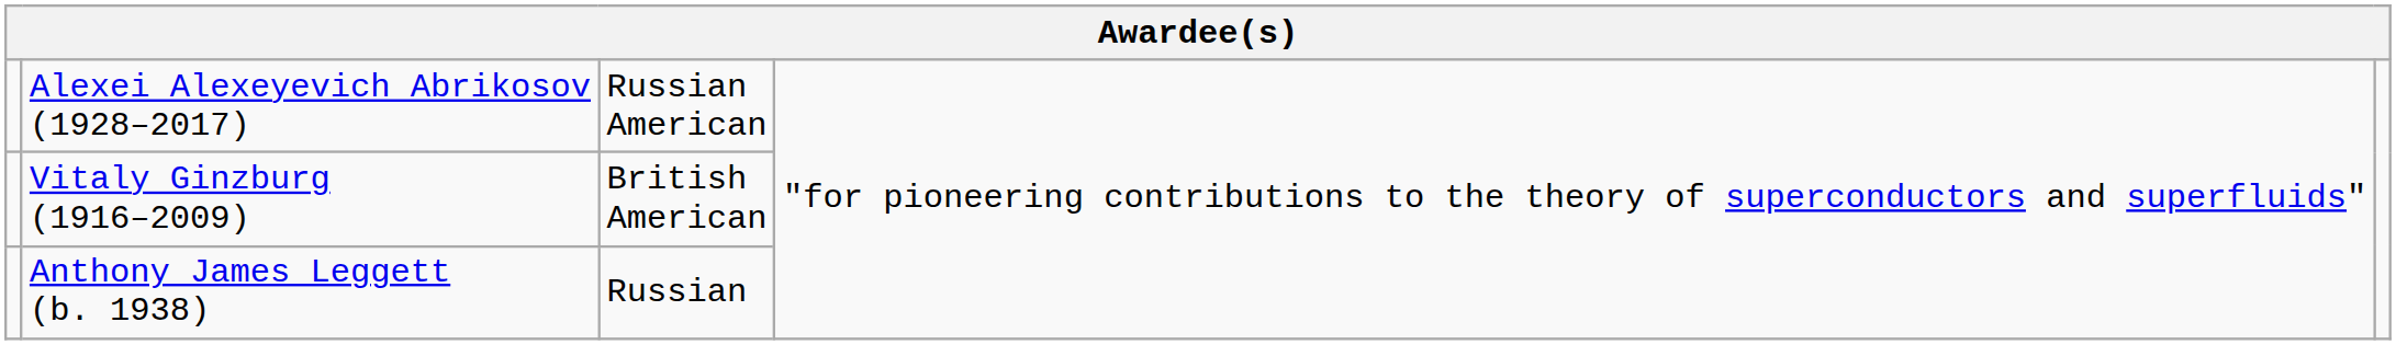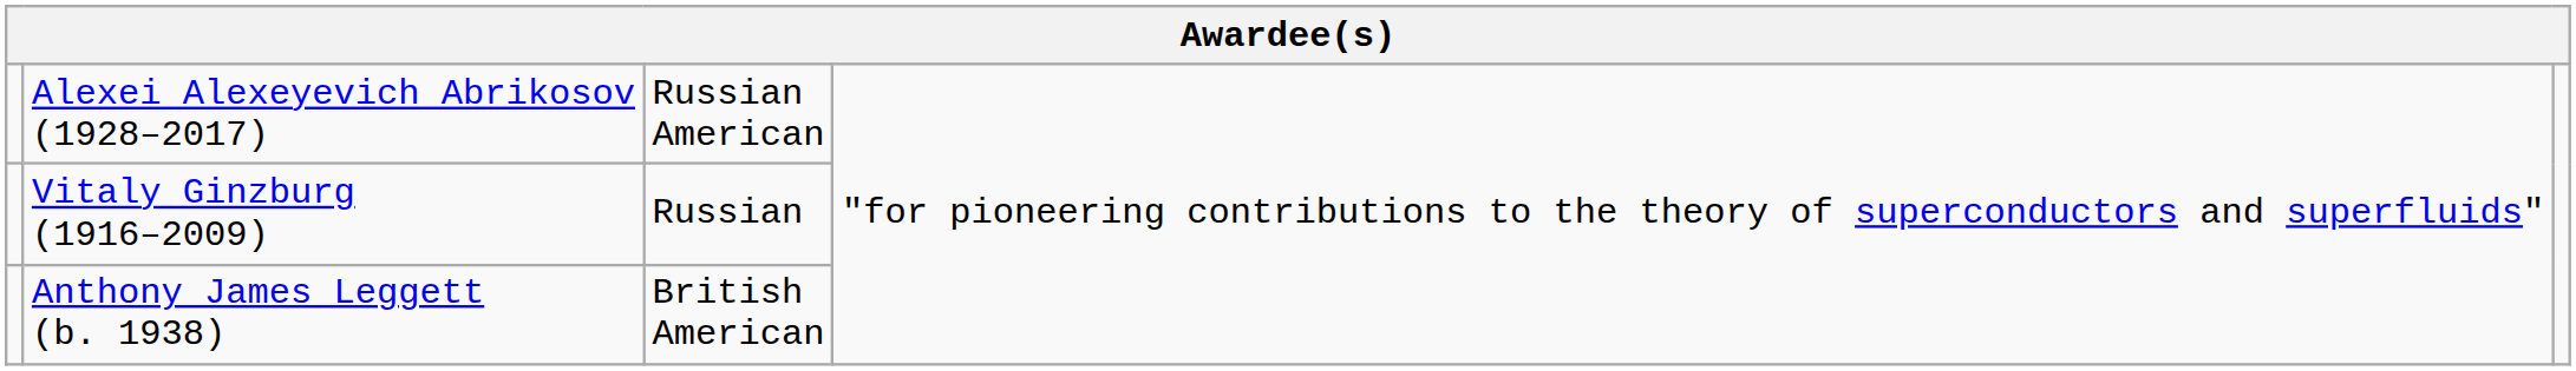 <table class="wikitable">
 <tr>
 <th colspan="5">Awardee(s)</th>
 </tr>
 <tr>
 <td></td>
 <td><a href='#'>Alexei Alexeyevich Abrikosov</a><br>(1928–2017)</td>
 <td> Russian<br> American</td>
 <td rowspan="3">"for pioneering contributions to the theory of <a href='#'>superconductors</a> and <a href='#'>superfluids</a>"</td>
 <td rowspan="3"></td>
 </tr>
 <tr>
 <td></td>
 <td><a href='#'>Vitaly Ginzburg</a><br>(1916–2009)</td>
-<td> British<br> American</td>
+<td> Russian</td>
 </tr>
 <tr>
 <td></td>
 <td><a href='#'>Anthony James Leggett</a><br>(b. 1938)</td>
-<td> Russian</td>
+<td> British<br> American</td>
 </tr>
 </table>
